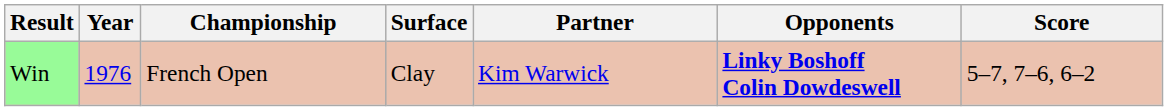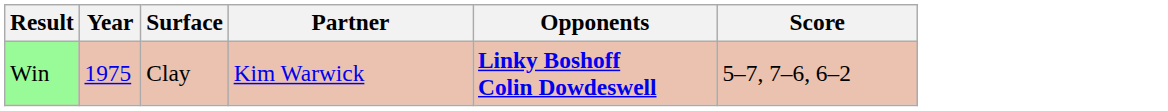 <table class="wikitable">
 <tr>
 <th style="width:40px">Result</th>
 <th style="width:35px">Year</th>
-<th style="width:160px">Championship</th>
 <th style="width:50px">Surface</th>
 <th style="width:160px">Partner</th>
 <th style="width:160px">Opponents</th>
 <th style="width:130px" class="unsortable">Score</th>
 </tr>
 <tr style="background:#ebc2af;">
 <td style="background:#98fb98;">Win</td>
-<td><a href='#'>1976</a></td>
-<td>French Open</td>
+<td><a href='#'>1975</a></td>
 <td>Clay</td>
 <td> <a href='#'>Kim Warwick</a></td>
 <td><strong> <a href='#'>Linky Boshoff</a> <br>  <a href='#'>Colin Dowdeswell</a></strong></td>
 <td>5–7, 7–6, 6–2</td>
 </tr>
 </table>
